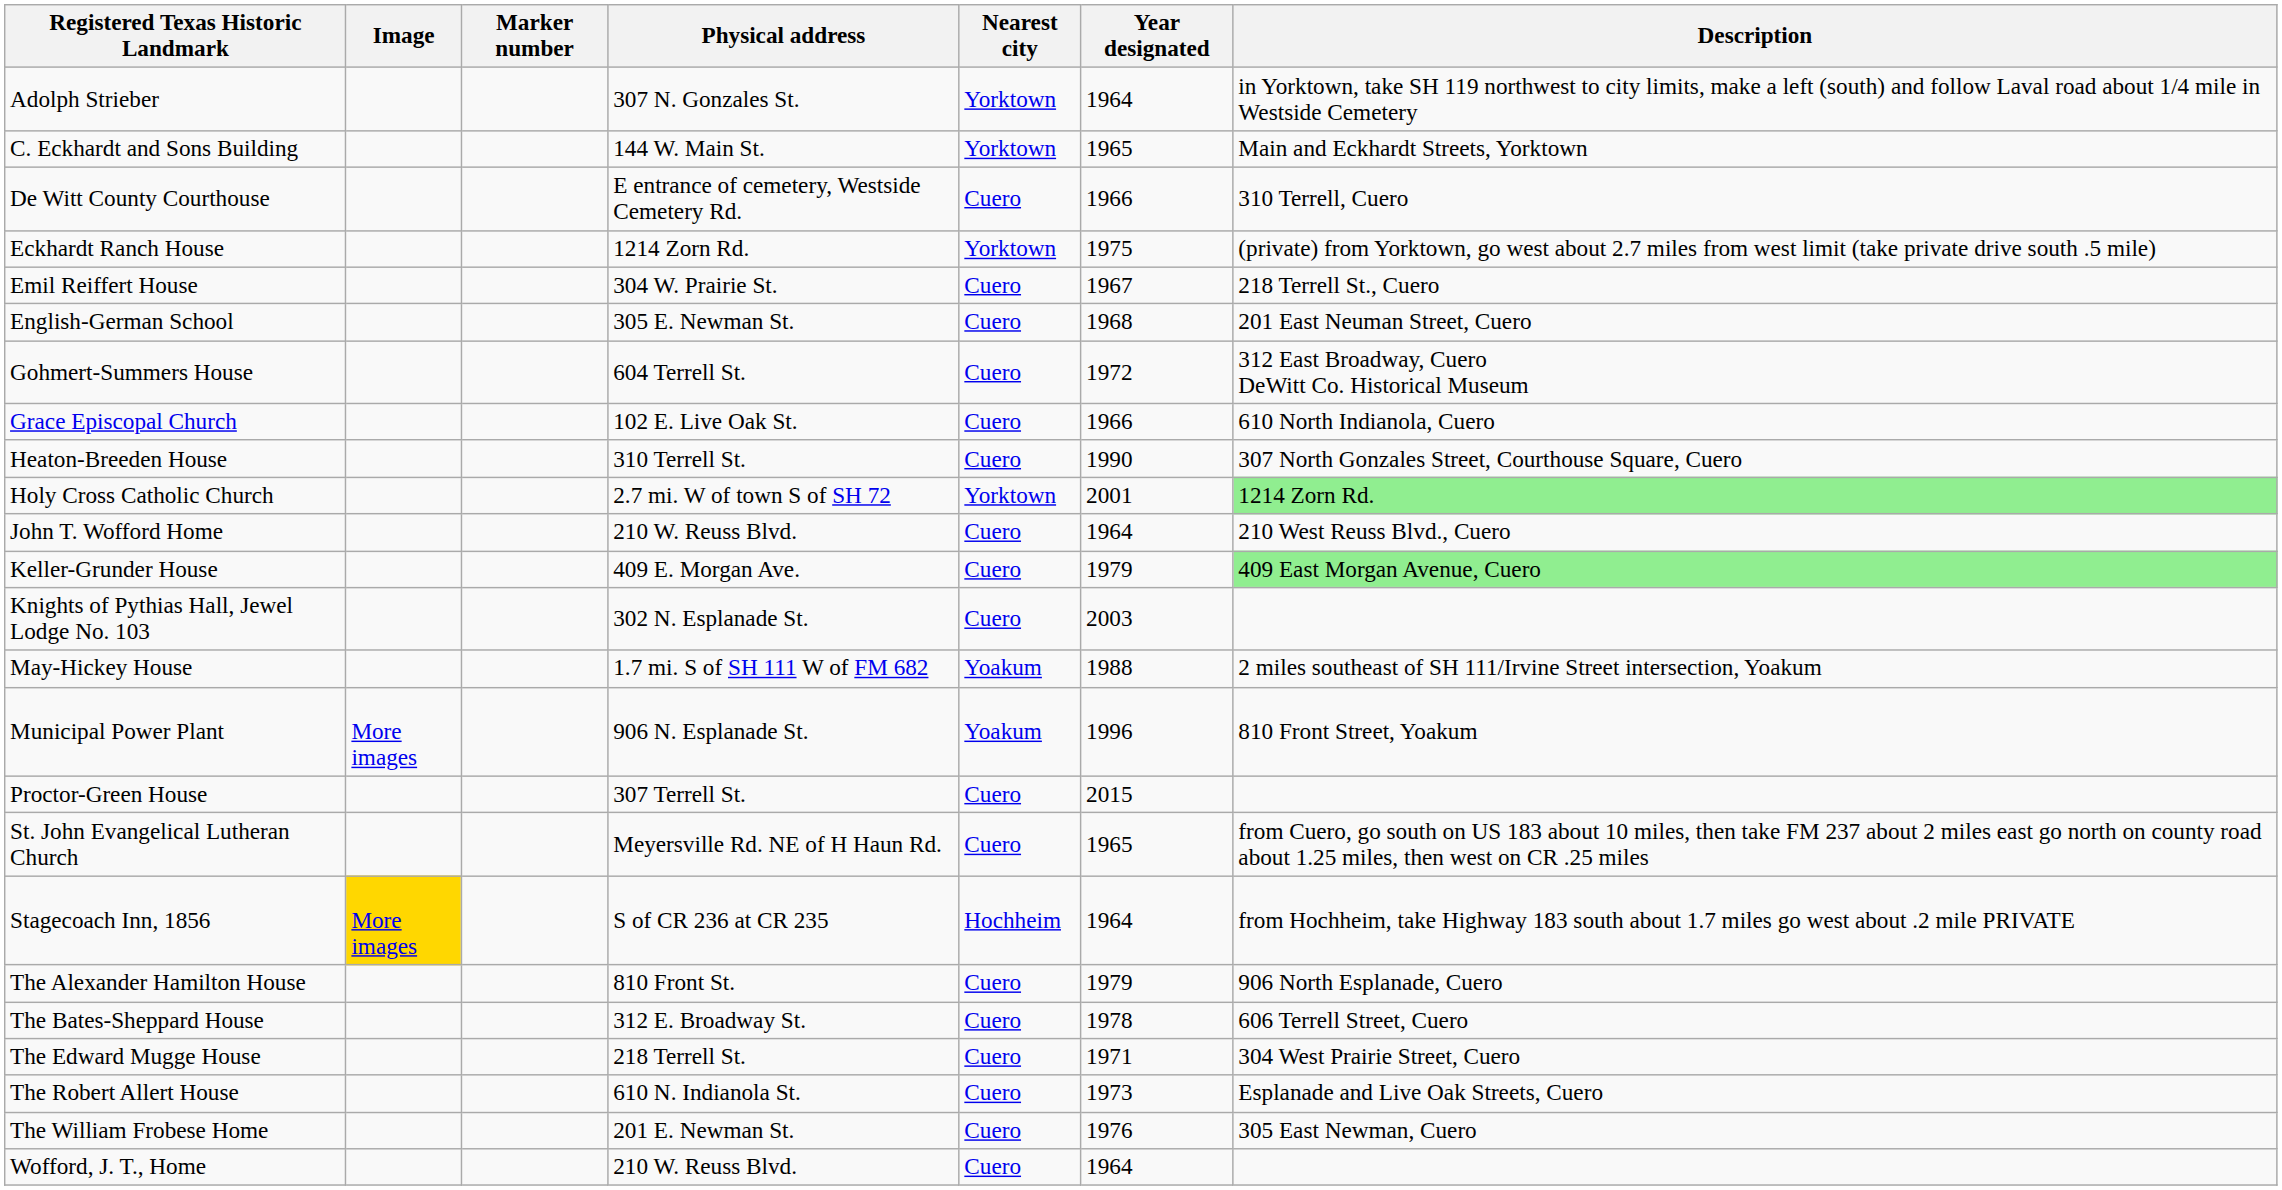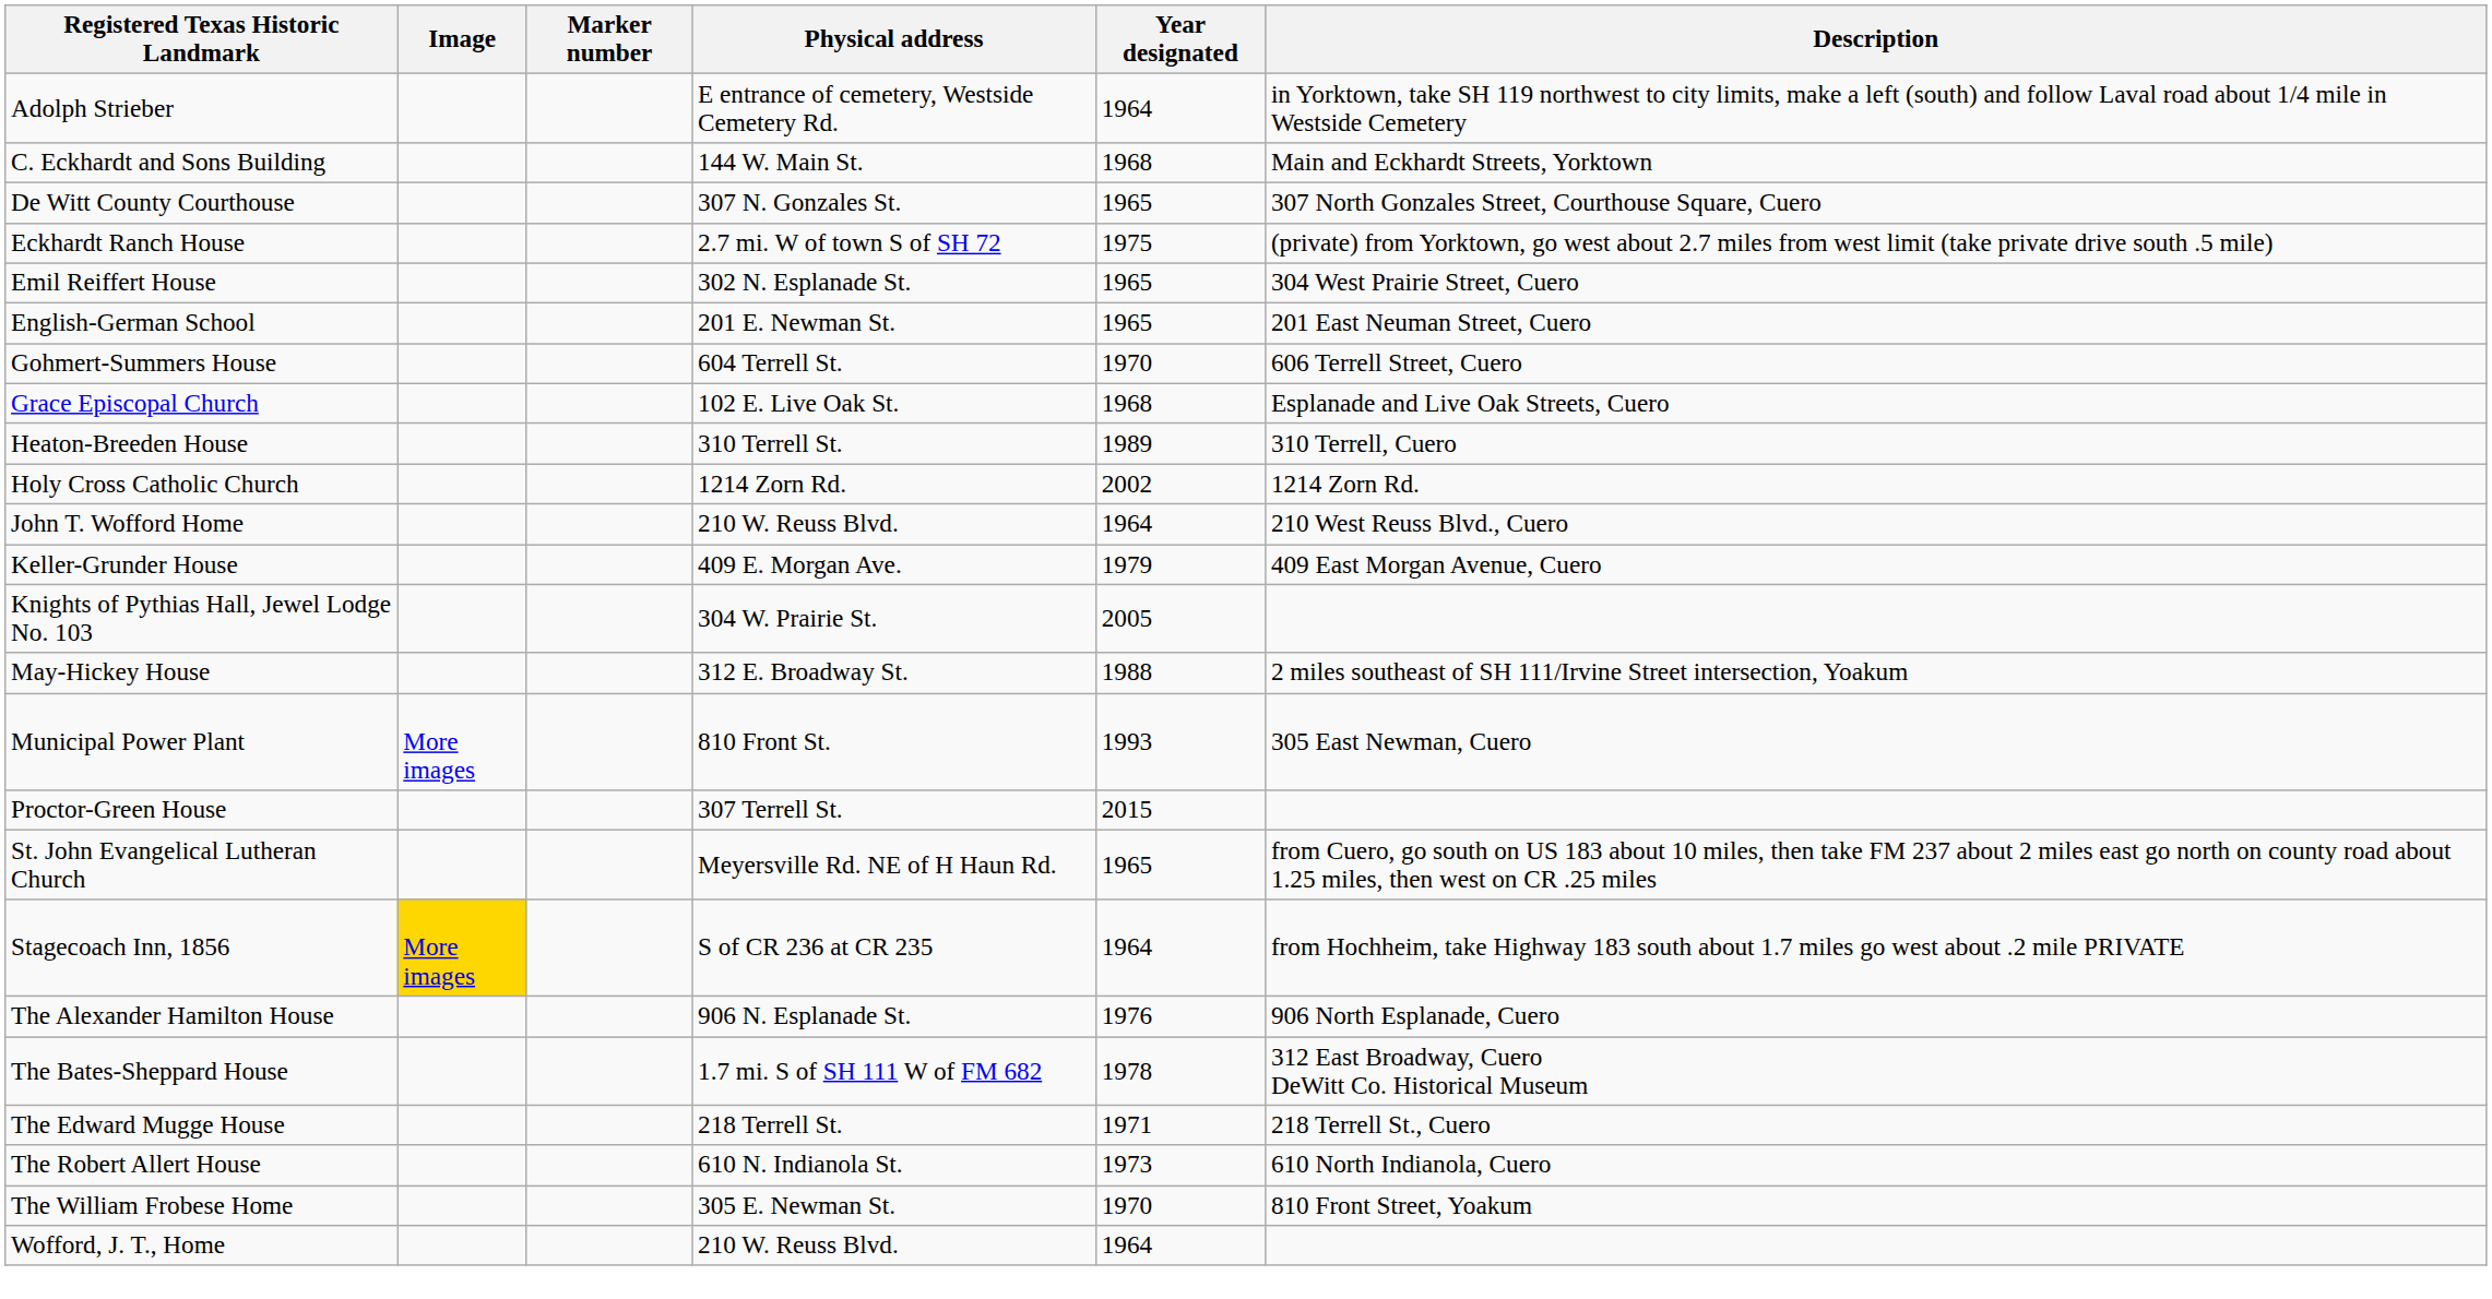 <table class="wikitable sortable">
 <tr>
 <th>Registered Texas Historic Landmark</th>
 <th>Image</th>
 <th>Marker number</th>
 <th>Physical address</th>
-<th>Nearest city</th>
 <th>Year designated</th>
 <th>Description</th>
 </tr>
 <tr>
 <td>Adolph Strieber</td>
 <td></td>
 <td></td>
-<td>307 N. Gonzales St.<br></td>
-<td><a href='#'>Yorktown</a></td>
+<td>E entrance of cemetery, Westside Cemetery Rd.<br></td>
 <td>1964</td>
 <td>in Yorktown, take SH 119 northwest to city limits, make a left (south) and follow Laval road about 1/4 mile in Westside Cemetery</td>
 </tr>
 <tr>
 <td>C. Eckhardt and Sons Building</td>
 <td></td>
 <td></td>
 <td>144 W. Main St.<br></td>
-<td><a href='#'>Yorktown</a></td>
-<td>1965</td>
+<td>1968</td>
 <td>Main and Eckhardt Streets, Yorktown</td>
 </tr>
 <tr>
 <td>De Witt County Courthouse</td>
 <td></td>
 <td></td>
-<td>E entrance of cemetery, Westside Cemetery Rd.<br></td>
-<td><a href='#'>Cuero</a></td>
-<td>1966</td>
-<td>310 Terrell, Cuero</td>
+<td>307 N. Gonzales St.<br></td>
+<td>1965</td>
+<td>307 North Gonzales Street, Courthouse Square, Cuero</td>
 </tr>
 <tr>
 <td>Eckhardt Ranch House</td>
 <td></td>
 <td></td>
-<td>1214 Zorn Rd.<br></td>
-<td><a href='#'>Yorktown</a></td>
+<td>2.7 mi. W of town S of <a href='#'>SH 72</a><br></td>
 <td>1975</td>
 <td>(private) from Yorktown, go west about 2.7 miles from west limit (take private drive south .5 mile)</td>
 </tr>
 <tr>
 <td>Emil Reiffert House</td>
 <td></td>
 <td></td>
-<td>304 W. Prairie St.<br></td>
-<td><a href='#'>Cuero</a></td>
-<td>1967</td>
-<td>218 Terrell St., Cuero</td>
+<td>302 N. Esplanade St.<br></td>
+<td>1965</td>
+<td>304 West Prairie Street, Cuero</td>
 </tr>
 <tr>
 <td>English-German School</td>
 <td></td>
 <td></td>
-<td>305 E. Newman St.<br></td>
-<td><a href='#'>Cuero</a></td>
-<td>1968</td>
+<td>201 E. Newman St.<br></td>
+<td>1965</td>
 <td>201 East Neuman Street, Cuero</td>
 </tr>
 <tr>
 <td>Gohmert-Summers House</td>
 <td></td>
 <td></td>
 <td>604 Terrell St.<br></td>
-<td><a href='#'>Cuero</a></td>
-<td>1972</td>
-<td>312 East Broadway, Cuero<br>DeWitt Co. Historical Museum</td>
+<td>1970</td>
+<td>606 Terrell Street, Cuero</td>
 </tr>
 <tr>
 <td><a href='#'>Grace Episcopal Church</a></td>
 <td></td>
 <td></td>
 <td>102 E. Live Oak St.<br></td>
-<td><a href='#'>Cuero</a></td>
-<td>1966</td>
-<td>610 North Indianola, Cuero</td>
+<td>1968</td>
+<td>Esplanade and Live Oak Streets, Cuero</td>
 </tr>
 <tr>
 <td>Heaton-Breeden House</td>
 <td></td>
 <td></td>
 <td>310 Terrell St.<br></td>
-<td><a href='#'>Cuero</a></td>
-<td>1990</td>
-<td>307 North Gonzales Street, Courthouse Square, Cuero</td>
+<td>1989</td>
+<td>310 Terrell, Cuero</td>
 </tr>
 <tr>
 <td>Holy Cross Catholic Church</td>
 <td></td>
 <td></td>
-<td>2.7 mi. W of town S of <a href='#'>SH 72</a><br></td>
-<td><a href='#'>Yorktown</a></td>
-<td>2001</td>
-<td style="background: lightgreen;">1214 Zorn Rd.</td>
+<td>1214 Zorn Rd.<br></td>
+<td>2002</td>
+<td>1214 Zorn Rd.</td>
 </tr>
 <tr>
 <td>John T. Wofford Home</td>
 <td></td>
 <td></td>
 <td>210 W. Reuss Blvd.<br></td>
-<td><a href='#'>Cuero</a></td>
 <td>1964</td>
 <td>210 West Reuss Blvd., Cuero</td>
 </tr>
 <tr>
 <td>Keller-Grunder House</td>
 <td></td>
 <td></td>
 <td>409 E. Morgan Ave.<br></td>
-<td><a href='#'>Cuero</a></td>
 <td>1979</td>
-<td style="background: lightgreen;">409 East Morgan Avenue, Cuero</td>
+<td>409 East Morgan Avenue, Cuero</td>
 </tr>
 <tr>
 <td>Knights of Pythias Hall, Jewel Lodge No. 103</td>
 <td></td>
 <td></td>
-<td>302 N. Esplanade St.<br></td>
-<td><a href='#'>Cuero</a></td>
-<td>2003</td>
+<td>304 W. Prairie St.<br></td>
+<td>2005</td>
 <td></td>
 </tr>
 <tr>
 <td>May-Hickey House</td>
 <td></td>
 <td></td>
-<td>1.7 mi. S of <a href='#'>SH 111</a> W  of <a href='#'>FM 682</a><br></td>
-<td><a href='#'>Yoakum</a></td>
+<td>312 E. Broadway St.<br></td>
 <td>1988</td>
 <td>2 miles southeast of SH 111/Irvine Street intersection, Yoakum</td>
 </tr>
 <tr>
 <td>Municipal Power Plant</td>
 <td><br> <a href='#'>More images</a></td>
 <td></td>
-<td>906 N. Esplanade St.<br></td>
-<td><a href='#'>Yoakum</a></td>
-<td>1996</td>
-<td>810 Front Street, Yoakum</td>
+<td>810 Front St.<br></td>
+<td>1993</td>
+<td>305 East Newman, Cuero</td>
 </tr>
 <tr>
 <td>Proctor-Green House</td>
 <td></td>
 <td></td>
 <td>307 Terrell St.<br></td>
-<td><a href='#'>Cuero</a></td>
 <td>2015</td>
 <td></td>
 </tr>
 <tr>
 <td>St. John Evangelical Lutheran Church</td>
 <td></td>
 <td></td>
 <td>Meyersville Rd. NE of H Haun Rd.<br></td>
-<td><a href='#'>Cuero</a></td>
 <td>1965</td>
 <td>from Cuero, go south on US 183 about 10 miles, then take FM 237 about 2 miles east go north on county road about 1.25 miles, then west on CR .25 miles</td>
 </tr>
 <tr>
 <td>Stagecoach Inn, 1856</td>
 <td style="background: gold;"><br> <a href='#'>More images</a></td>
 <td></td>
 <td>S of CR 236 at CR 235<br></td>
-<td><a href='#'>Hochheim</a></td>
 <td>1964</td>
 <td>from Hochheim, take Highway 183 south about 1.7 miles go west about .2 mile PRIVATE</td>
 </tr>
 <tr>
 <td>The Alexander Hamilton House</td>
 <td></td>
 <td></td>
-<td>810 Front St.<br></td>
-<td><a href='#'>Cuero</a></td>
-<td>1979</td>
+<td>906 N. Esplanade St.<br></td>
+<td>1976</td>
 <td>906 North Esplanade, Cuero</td>
 </tr>
 <tr>
 <td>The Bates-Sheppard House</td>
 <td></td>
 <td></td>
-<td>312 E. Broadway St.<br></td>
-<td><a href='#'>Cuero</a></td>
+<td>1.7 mi. S of <a href='#'>SH 111</a> W  of <a href='#'>FM 682</a><br></td>
 <td>1978</td>
-<td>606 Terrell Street, Cuero</td>
+<td>312 East Broadway, Cuero<br>DeWitt Co. Historical Museum</td>
 </tr>
 <tr>
 <td>The Edward Mugge House</td>
 <td></td>
 <td></td>
 <td>218 Terrell St.<br></td>
-<td><a href='#'>Cuero</a></td>
 <td>1971</td>
-<td>304 West Prairie Street, Cuero</td>
+<td>218 Terrell St., Cuero</td>
 </tr>
 <tr>
 <td>The Robert Allert House</td>
 <td></td>
 <td></td>
 <td>610 N. Indianola St.<br></td>
-<td><a href='#'>Cuero</a></td>
 <td>1973</td>
-<td>Esplanade and Live Oak Streets, Cuero</td>
+<td>610 North Indianola, Cuero</td>
 </tr>
 <tr>
 <td>The William Frobese Home</td>
 <td></td>
 <td></td>
-<td>201 E. Newman St.<br></td>
-<td><a href='#'>Cuero</a></td>
-<td>1976</td>
-<td>305 East Newman, Cuero</td>
+<td>305 E. Newman St.<br></td>
+<td>1970</td>
+<td>810 Front Street, Yoakum</td>
 </tr>
 <tr>
 <td>Wofford, J. T., Home</td>
 <td></td>
 <td></td>
 <td>210 W. Reuss Blvd.<br></td>
-<td><a href='#'>Cuero</a></td>
 <td>1964</td>
 <td></td>
 </tr>
 </table>
